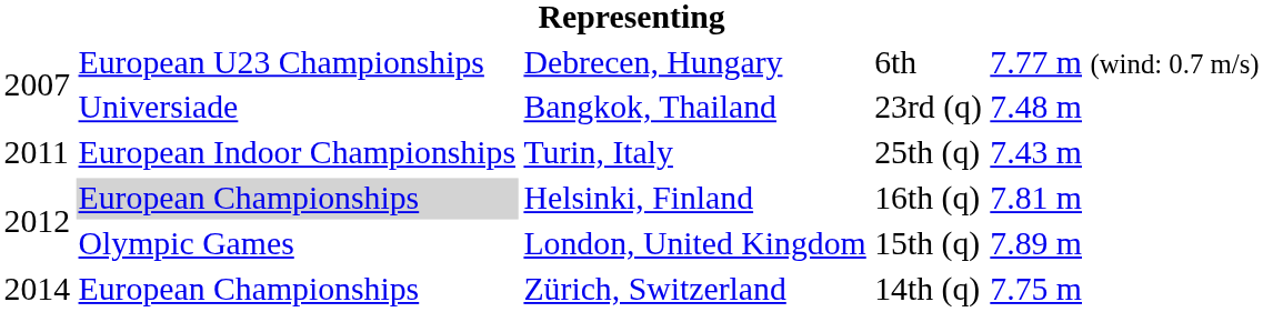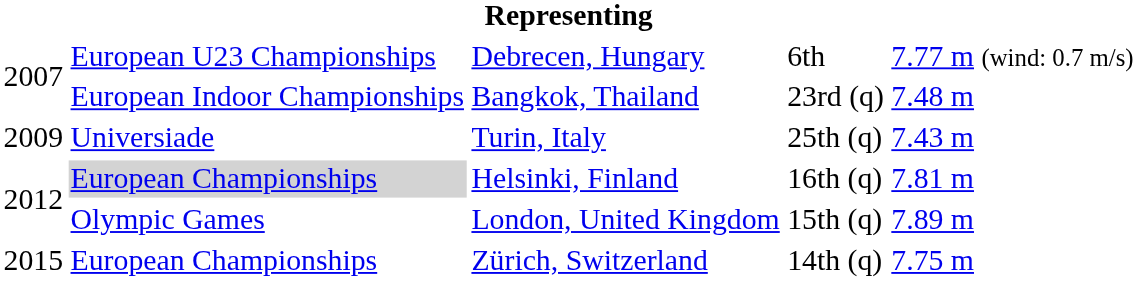 <table>
 <tr>
 <th colspan="5">Representing </th>
 </tr>
 <tr>
 <td rowspan=2>2007</td>
 <td><a href='#'>European U23 Championships</a></td>
 <td><a href='#'>Debrecen, Hungary</a></td>
 <td>6th</td>
 <td><a href='#'>7.77 m</a> <small>(wind: 0.7 m/s)</small></td>
 </tr>
 <tr>
-<td><a href='#'>Universiade</a></td>
+<td><a href='#'>European Indoor Championships</a></td>
 <td><a href='#'>Bangkok, Thailand</a></td>
 <td>23rd (q)</td>
 <td><a href='#'>7.48 m</a></td>
 </tr>
 <tr>
-<td>2011</td>
-<td><a href='#'>European Indoor Championships</a></td>
+<td>2009</td>
+<td><a href='#'>Universiade</a></td>
 <td><a href='#'>Turin, Italy</a></td>
 <td>25th (q)</td>
 <td><a href='#'>7.43 m</a></td>
 </tr>
 <tr>
 <td rowspan=2>2012</td>
 <td style="background: lightgrey;"><a href='#'>European Championships</a></td>
 <td><a href='#'>Helsinki, Finland</a></td>
 <td>16th (q)</td>
 <td><a href='#'>7.81 m</a></td>
 </tr>
 <tr>
 <td><a href='#'>Olympic Games</a></td>
 <td><a href='#'>London, United Kingdom</a></td>
 <td>15th (q)</td>
 <td><a href='#'>7.89 m</a></td>
 </tr>
 <tr>
-<td>2014</td>
+<td>2015</td>
 <td><a href='#'>European Championships</a></td>
 <td><a href='#'>Zürich, Switzerland</a></td>
 <td>14th (q)</td>
 <td><a href='#'>7.75 m</a></td>
 </tr>
 </table>
